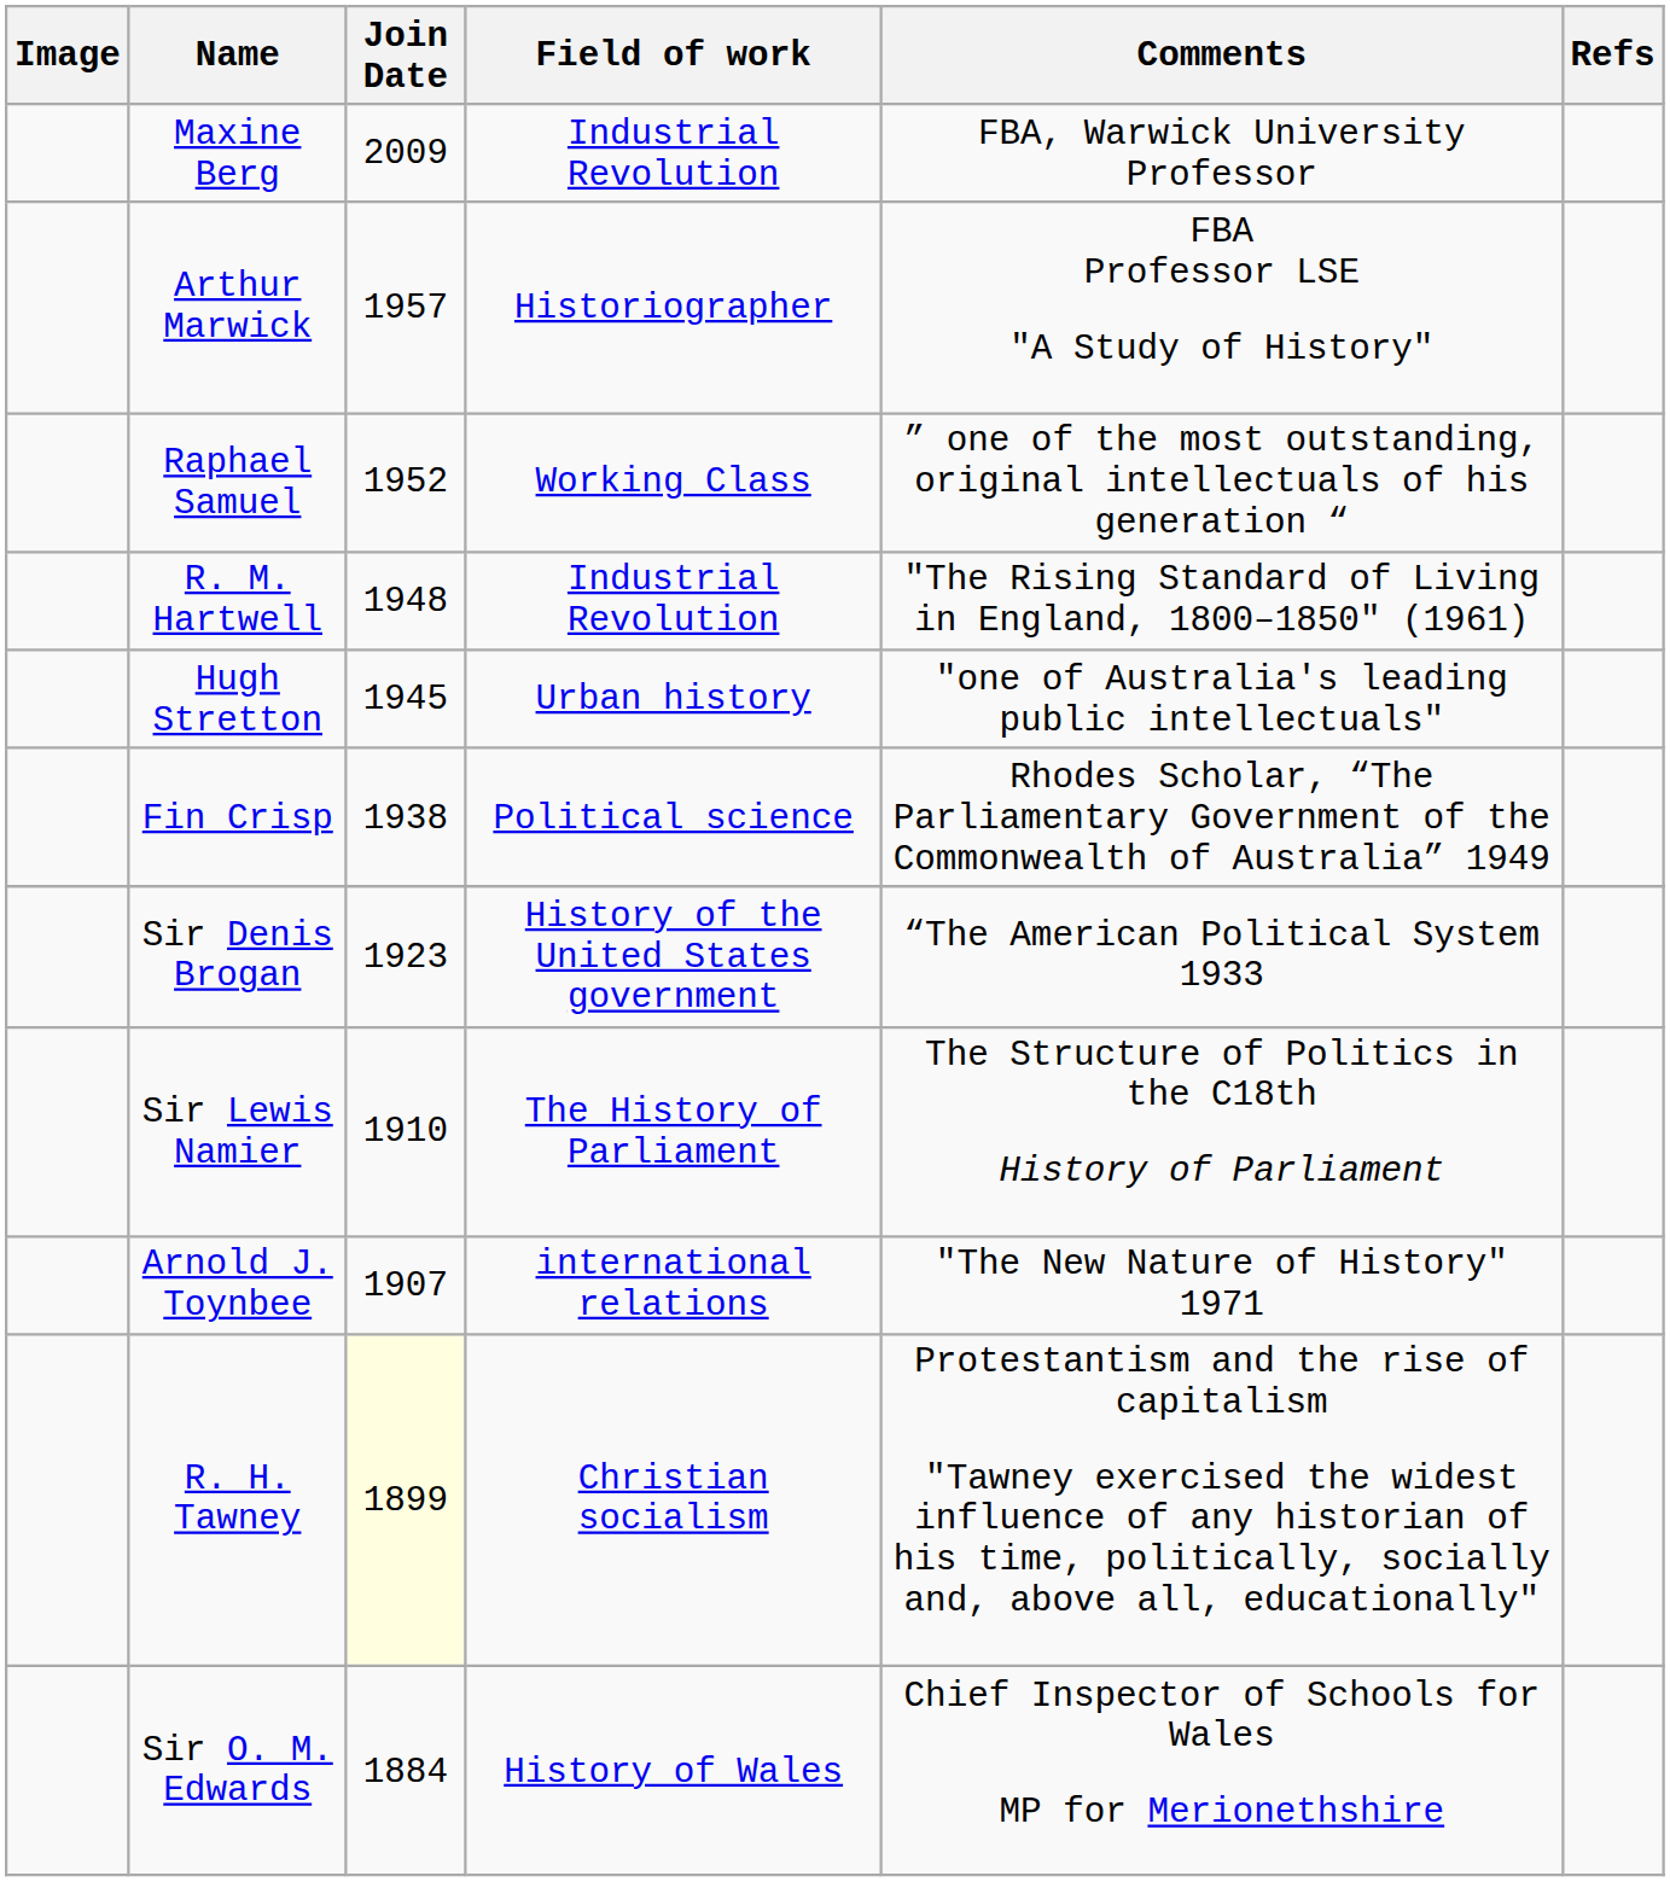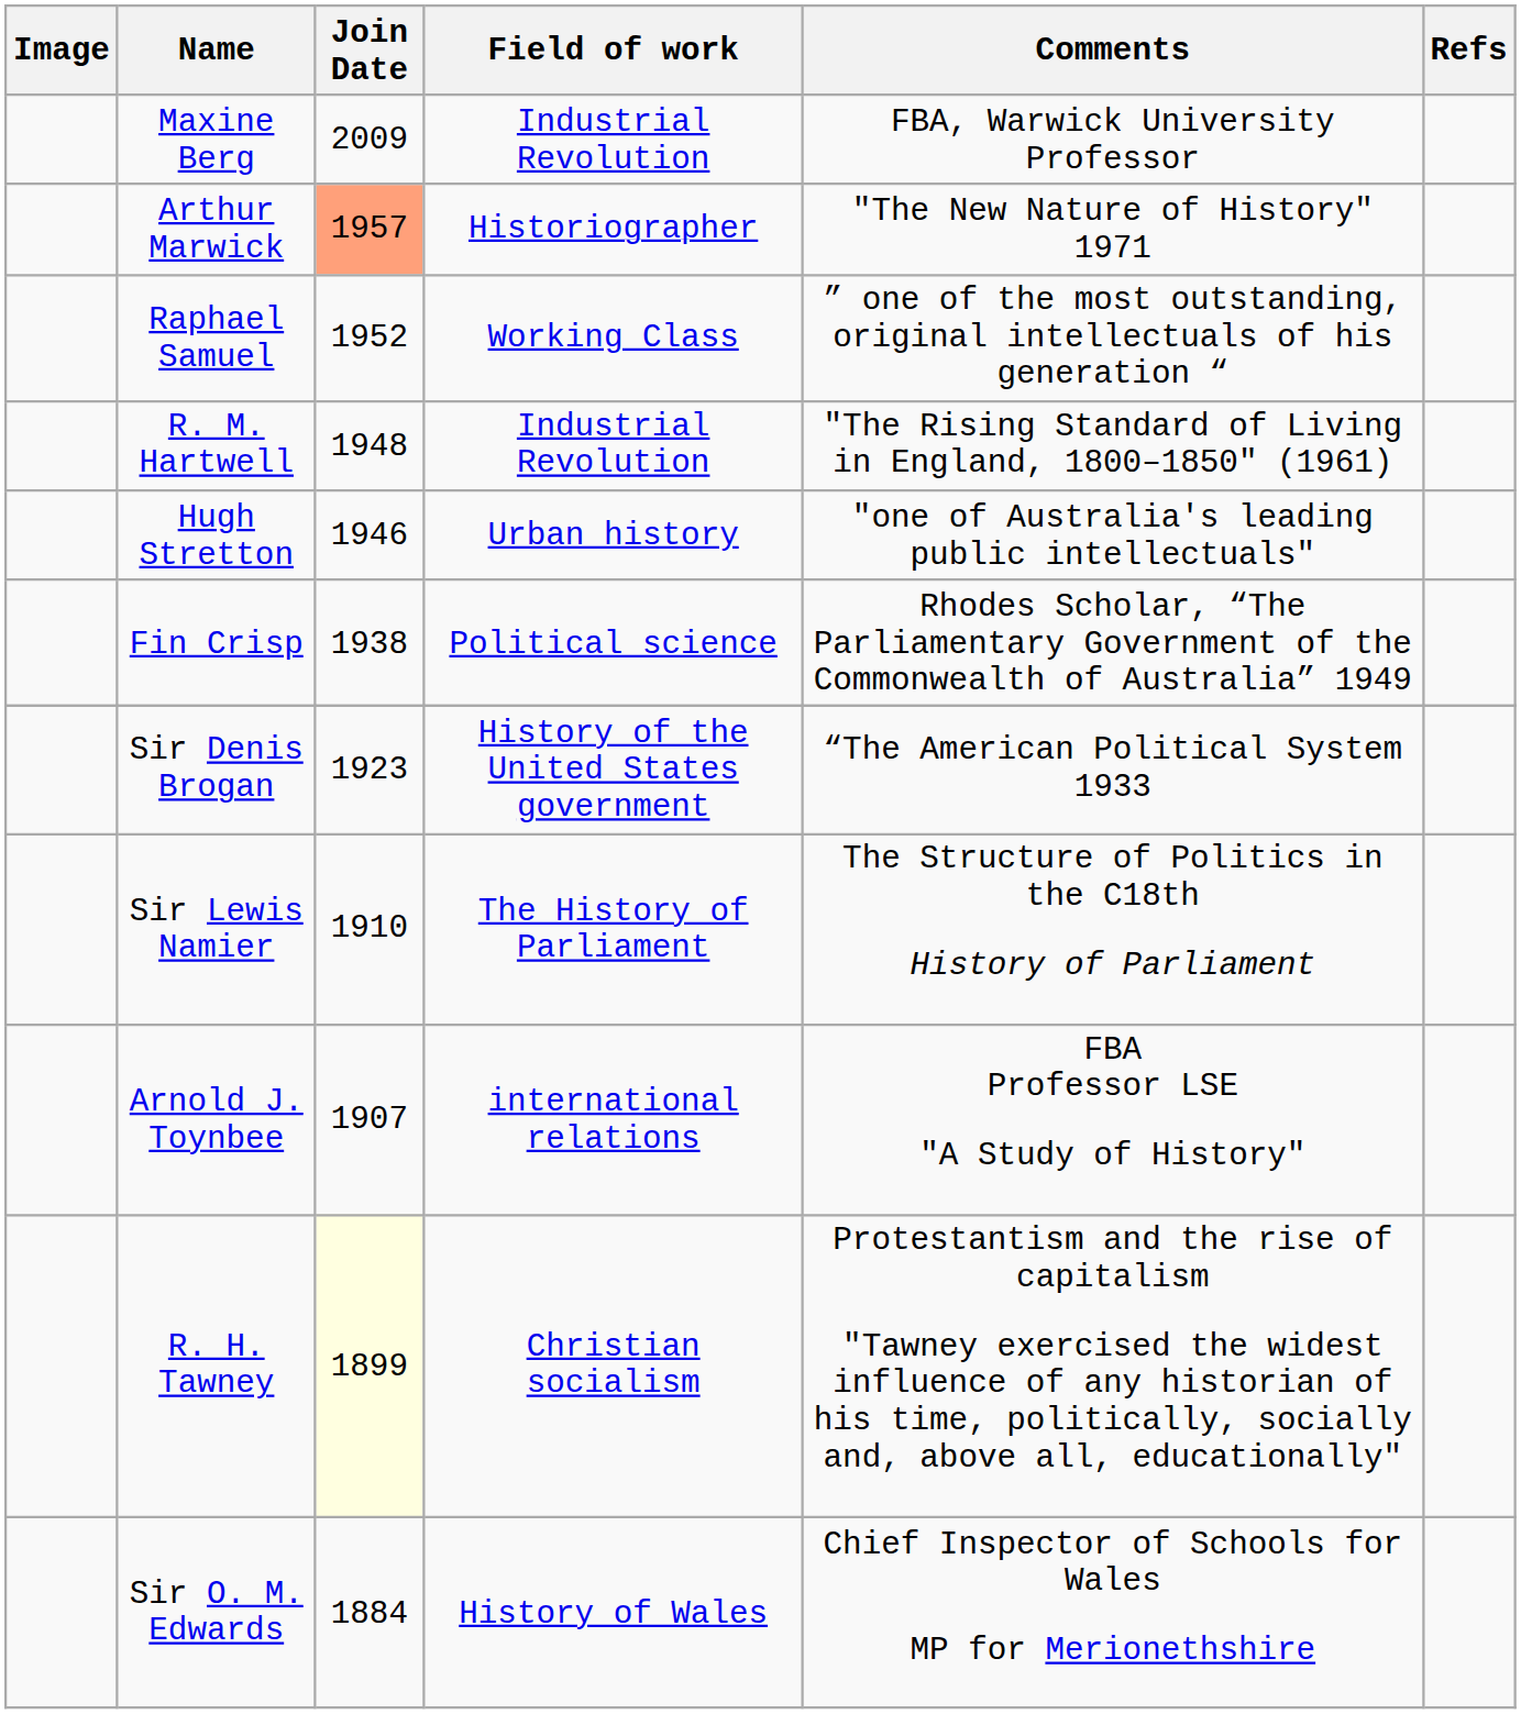 <table class="wikitable sortable" style="text-align:center; border:none;">
 <tr>
 <th class="unsortable">Image</th>
 <th>Name</th>
 <th>Join Date</th>
 <th>Field of work</th>
 <th>Comments</th>
 <th>Refs</th>
 </tr>
 <tr>
 <td></td>
 <td><a href='#'>Maxine Berg</a></td>
 <td>2009</td>
 <td><a href='#'>Industrial Revolution</a></td>
 <td>FBA, Warwick University Professor</td>
 <td></td>
 </tr>
 <tr>
 <td></td>
 <td><a href='#'>Arthur Marwick</a></td>
-<td>1957</td>
+<td style="background: lightsalmon;">1957</td>
 <td><a href='#'>Historiographer</a></td>
-<td>FBA<br>Professor LSE<p>"A Study of History"</p></td>
+<td>"The New Nature of History" 1971</td>
 <td></td>
 </tr>
 <tr>
 <td></td>
 <td><a href='#'>Raphael Samuel</a></td>
 <td>1952</td>
 <td><a href='#'>Working Class</a></td>
 <td>” one of the most outstanding, original intellectuals of his generation “</td>
 <td></td>
 </tr>
 <tr>
 <td></td>
 <td><a href='#'>R. M. Hartwell</a></td>
 <td>1948</td>
 <td><a href='#'>Industrial Revolution</a></td>
 <td>"The Rising Standard of Living in England, 1800–1850" (1961)</td>
 <td></td>
 </tr>
 <tr>
 <td></td>
 <td><a href='#'>Hugh Stretton</a></td>
-<td>1945</td>
+<td>1946</td>
 <td><a href='#'>Urban history</a></td>
 <td Rhodes Scholar, Fellow>"one of Australia's leading public intellectuals"</td>
 <td></td>
 </tr>
 <tr>
 <td></td>
 <td><a href='#'>Fin Crisp</a></td>
 <td>1938</td>
 <td><a href='#'>Political science</a></td>
 <td>Rhodes Scholar, “The Parliamentary Government of the Commonwealth of Australia” 1949</td>
 <td></td>
 </tr>
 <tr |||>
 </tr>
 <tr>
 <td></td>
 <td>Sir <a href='#'>Denis Brogan</a></td>
 <td>1923</td>
 <td><a href='#'>History of the United States government</a></td>
 <td>“The American Political System 1933</td>
 <td></td>
 </tr>
 <tr>
 <td></td>
 <td>Sir <a href='#'>Lewis Namier</a></td>
 <td>1910</td>
 <td><a href='#'>The History of Parliament</a></td>
 <td>The Structure of Politics in the C18th<p><em>History of Parliament</em></p></td>
 <td></td>
 </tr>
 <tr>
 <td></td>
 <td><a href='#'>Arnold J. Toynbee</a></td>
 <td>1907</td>
 <td><a href='#'>international relations</a></td>
-<td>"The New Nature of History" 1971</td>
+<td>FBA<br>Professor LSE<p>"A Study of History"</p></td>
 <td></td>
 </tr>
 <tr>
 <td></td>
 <td><a href='#'>R. H. Tawney</a></td>
 <td style="background: lightyellow;">1899</td>
 <td><a href='#'>Christian socialism</a></td>
 <td>Protestantism and the rise of capitalism<p>"Tawney exercised the widest influence of any historian of his time, politically, socially and, above all, educationally"</p></td>
 <td></td>
 </tr>
 <tr>
 <td></td>
 <td>Sir <a href='#'>O. M. Edwards</a></td>
 <td>1884</td>
 <td><a href='#'>History of Wales</a></td>
 <td>Chief Inspector of Schools for Wales<p>MP for <a href='#'>Merionethshire</a></p></td>
 <td></td>
 </tr>
 </table>
